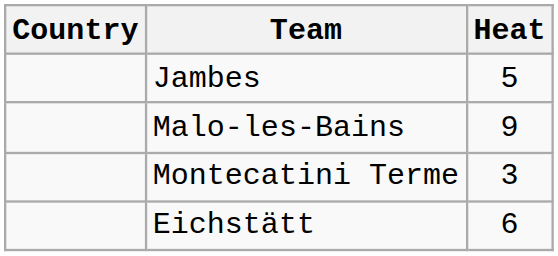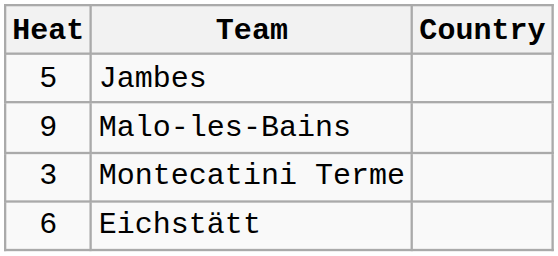 <table class="wikitable">
 <tr>
+<th>Heat</th>
+<th>Team</th>
 <th>Country</th>
-<th>Team</th>
-<th>Heat</th>
 </tr>
 <tr>
+<td align="center">5</td>
+<td>Jambes</td>
 <td></td>
-<td>Jambes</td>
-<td align="center">5</td>
 </tr>
 <tr>
+<td align="center">9</td>
+<td>Malo-les-Bains</td>
 <td></td>
-<td>Malo-les-Bains</td>
-<td align="center">9</td>
 </tr>
 <tr>
+<td align="center">3</td>
+<td>Montecatini Terme</td>
 <td></td>
-<td>Montecatini Terme</td>
-<td align="center">3</td>
 </tr>
 <tr>
+<td align="center">6</td>
+<td>Eichstätt</td>
 <td></td>
-<td>Eichstätt</td>
-<td align="center">6</td>
 </tr>
 </table>
